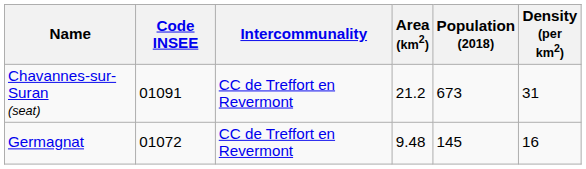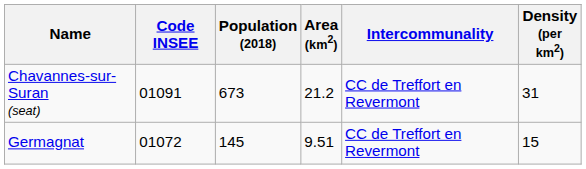 <table class="wikitable">
 <tr>
 <th>Name</th>
 <th><a href='#'>Code INSEE</a></th>
+<th>Population<br><small>(2018)</small></th>
+<th>Area<br><small>(km<sup>2</sup>)</small></th>
 <th><a href='#'>Intercommunality</a></th>
-<th>Area<br><small>(km<sup>2</sup>)</small></th>
-<th>Population<br><small>(2018)</small></th>
 <th>Density<br><small>(per km<sup>2</sup>)</small></th>
 </tr>
 <tr>
 <td><a href='#'>Chavannes-sur-Suran</a><br><small><em>(seat)</em></small></td>
 <td>01091</td>
+<td>673</td>
+<td>21.2</td>
 <td><a href='#'>CC de Treffort en Revermont</a></td>
-<td>21.2</td>
-<td>673</td>
 <td>31</td>
 </tr>
 <tr>
 <td><a href='#'>Germagnat</a></td>
 <td>01072</td>
+<td>145</td>
+<td>9.51</td>
 <td><a href='#'>CC de Treffort en Revermont</a></td>
-<td>9.48</td>
-<td>145</td>
-<td>16</td>
+<td>15</td>
 </tr>
 </table>
